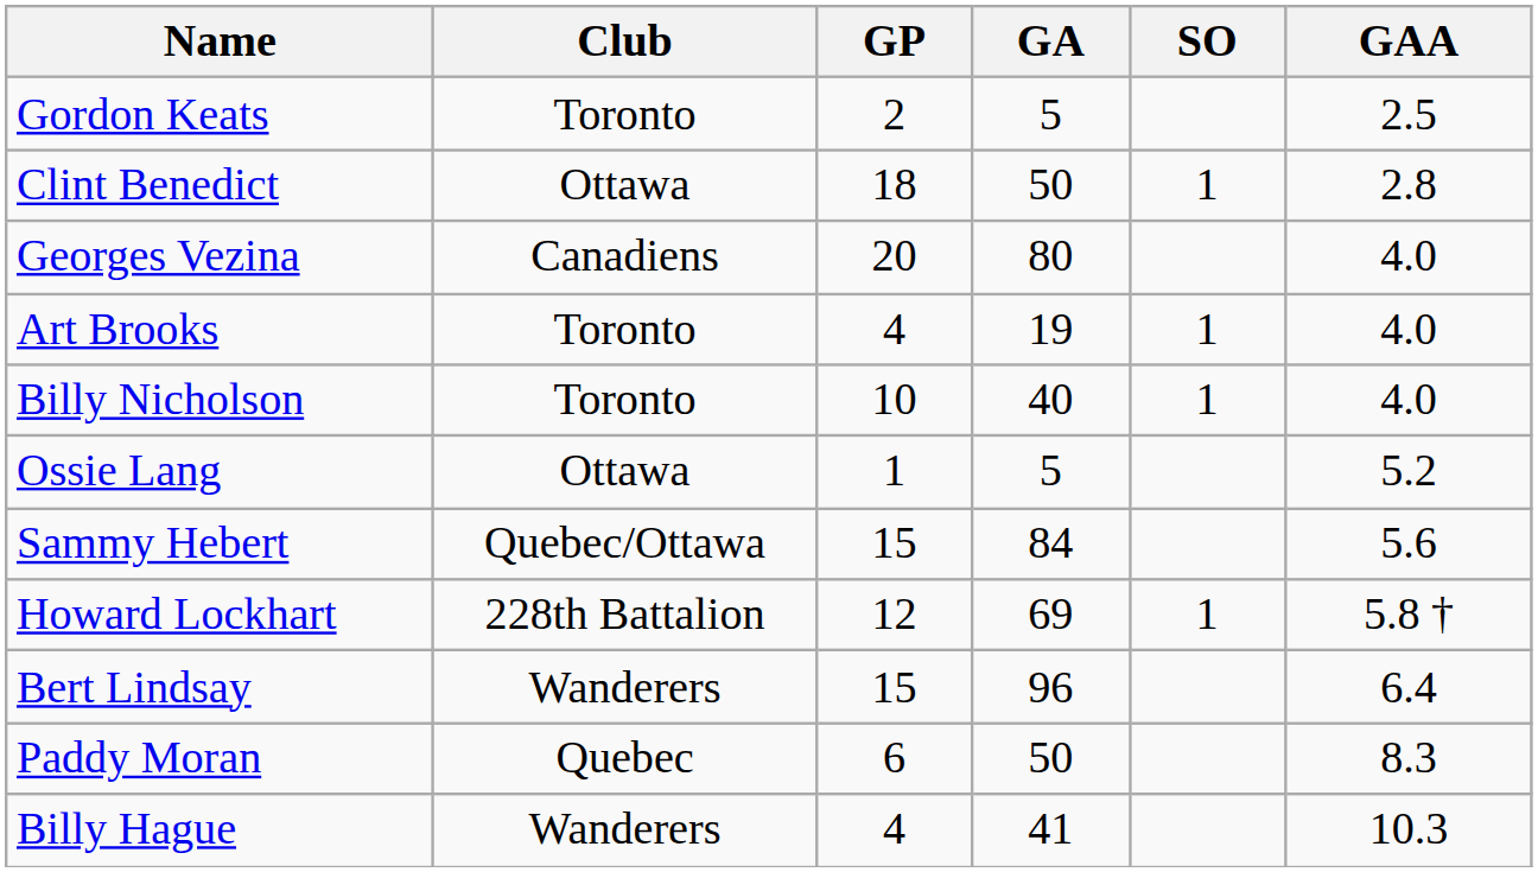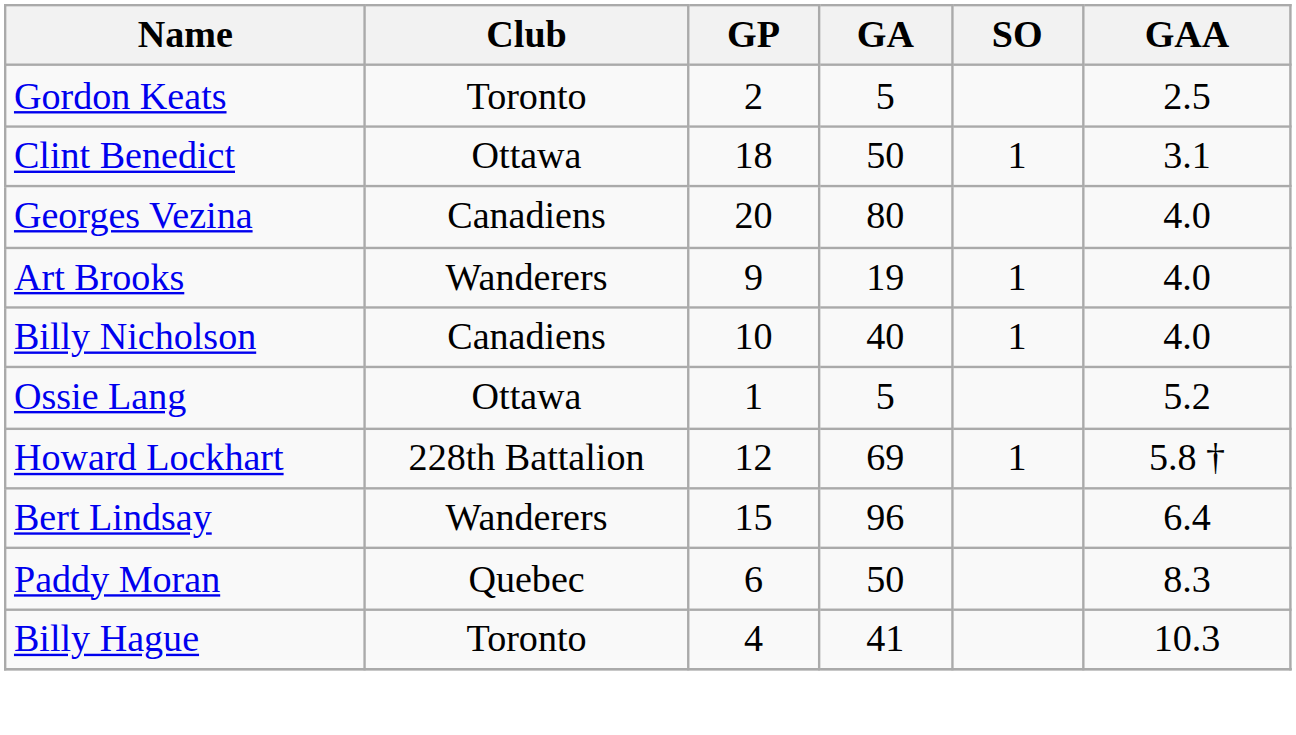 <table class="wikitable" style="text-align:center;">
 <tr>
 <th style="width:9em">Name</th>
 <th style="width:8em">Club</th>
 <th style="width:3em">GP</th>
 <th style="width:3em">GA</th>
 <th style="width:3em">SO</th>
 <th style="width:5em">GAA</th>
 </tr>
 <tr>
 <td align="left"><a href='#'>Gordon Keats</a></td>
 <td>Toronto</td>
 <td>2</td>
 <td>5</td>
 <td></td>
 <td>2.5</td>
 </tr>
 <tr>
 <td align="left"><a href='#'>Clint Benedict</a></td>
 <td>Ottawa</td>
 <td>18</td>
 <td>50</td>
 <td>1</td>
-<td>2.8</td>
+<td>3.1</td>
 </tr>
 <tr>
 <td align="left"><a href='#'>Georges Vezina</a></td>
 <td>Canadiens</td>
 <td>20</td>
 <td>80</td>
 <td></td>
 <td>4.0</td>
 </tr>
 <tr>
 <td align="left"><a href='#'>Art Brooks</a></td>
-<td>Toronto</td>
-<td>4</td>
+<td>Wanderers</td>
+<td>9</td>
 <td>19</td>
 <td>1</td>
 <td>4.0</td>
 </tr>
 <tr>
 <td align="left"><a href='#'>Billy Nicholson</a></td>
-<td>Toronto</td>
+<td>Canadiens</td>
 <td>10</td>
 <td>40</td>
 <td>1</td>
 <td>4.0</td>
 </tr>
 <tr>
 <td align="left"><a href='#'>Ossie Lang</a></td>
 <td>Ottawa</td>
 <td>1</td>
 <td>5</td>
 <td></td>
 <td>5.2</td>
-</tr>
-<tr>
-<td align="left"><a href='#'>Sammy Hebert</a></td>
-<td>Quebec/Ottawa</td>
-<td>15</td>
-<td>84</td>
-<td></td>
-<td>5.6</td>
 </tr>
 <tr>
 <td align="left"><a href='#'>Howard Lockhart</a></td>
 <td>228th Battalion</td>
 <td>12</td>
 <td>69</td>
 <td>1</td>
 <td>5.8 †</td>
 </tr>
 <tr>
 <td align="left"><a href='#'>Bert Lindsay</a></td>
 <td>Wanderers</td>
 <td>15</td>
 <td>96</td>
 <td></td>
 <td>6.4</td>
 </tr>
 <tr>
 <td align="left"><a href='#'>Paddy Moran</a></td>
 <td>Quebec</td>
 <td>6</td>
 <td>50</td>
 <td></td>
 <td>8.3</td>
 </tr>
 <tr>
 <td align="left"><a href='#'>Billy Hague</a></td>
-<td>Wanderers</td>
+<td>Toronto</td>
 <td>4</td>
 <td>41</td>
 <td></td>
 <td>10.3</td>
 </tr>
 <tr>
 </tr>
 </table>
